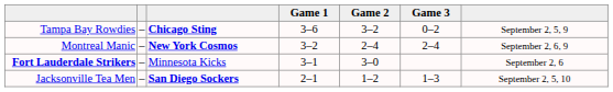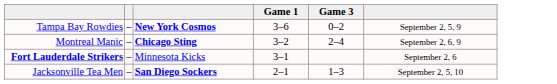 <table style=border-collapse:collapse border=1 cellspacing=0 cellpadding=2>
 <tr align=center bgcolor=#efefef>
 <th width=180></th>
 <th width=5></th>
 <th width=180></th>
 <th width=80>Game 1</th>
-<th width=80>Game 2</th>
 <th width=80>Game 3</th>
 <td width=200></td>
 </tr>
 <tr align=center bgcolor=fffafa>
 <td align=right><a href='#'>Tampa Bay Rowdies</a></td>
 <td>–</td>
-<td align=left><strong><a href='#'>Chicago Sting</a></strong></td>
+<td align=left><strong><a href='#'>New York Cosmos</a></strong></td>
 <td>3–6</td>
-<td>3–2</td>
 <td>0–2</td>
 <td><small>September 2, 5, 9</small></td>
 </tr>
 <tr align=center bgcolor=fffafa>
 <td align=right><a href='#'>Montreal Manic</a></td>
 <td>–</td>
-<td align=left><strong><a href='#'>New York Cosmos</a></strong></td>
+<td align=left><strong><a href='#'>Chicago Sting</a></strong></td>
 <td>3–2</td>
-<td>2–4</td>
 <td>2–4</td>
 <td><small>September 2, 6, 9</small></td>
 </tr>
 <tr align=center bgcolor=fffafa>
 <td align=right><strong><a href='#'>Fort Lauderdale Strikers</a></strong></td>
 <td>–</td>
 <td align=left><a href='#'>Minnesota Kicks</a></td>
 <td>3–1</td>
-<td>3–0</td>
 <td></td>
 <td><small>September 2, 6</small></td>
 </tr>
 <tr align=center bgcolor=fffafa>
 <td align=right><a href='#'>Jacksonville Tea Men</a></td>
 <td>–</td>
 <td align=left><strong><a href='#'>San Diego Sockers</a></strong></td>
 <td>2–1</td>
-<td>1–2</td>
 <td>1–3</td>
 <td><small>September 2, 5, 10</small></td>
 </tr>
 </table>
